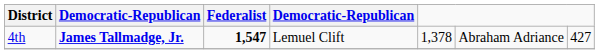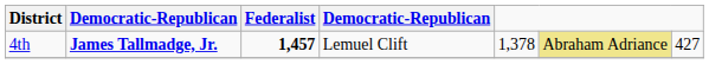 <table class=wikitable>
 <tr bgcolor=lightgrey>
 <th>District</th>
 <th><a href='#'>Democratic-Republican</a></th>
 <th><a href='#'>Federalist</a></th>
 <th><a href='#'>Democratic-Republican</a></th>
 </tr>
 <tr>
 <td><a href='#'>4th</a></td>
 <td><strong><a href='#'>James Tallmadge, Jr.</a></strong></td>
-<td align="right"><strong>1,547</strong></td>
+<td align="right"><strong>1,457</strong></td>
 <td>Lemuel Clift</td>
 <td align="right">1,378</td>
-<td>Abraham Adriance</td>
+<td style="background: khaki;">Abraham Adriance</td>
 <td align="right">427</td>
 </tr>
 <tr>
 </tr>
 </table>
